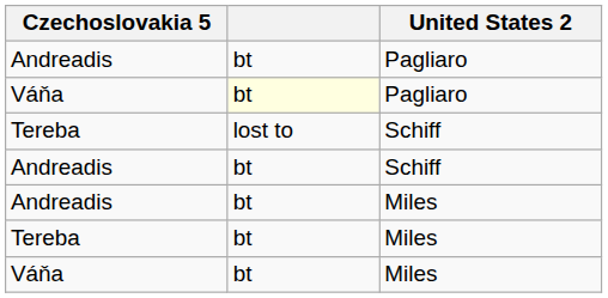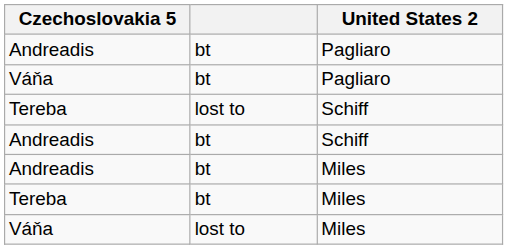 <table class="wikitable">
 <tr>
 <th width=150> Czechoslovakia 5</th>
 <th width=100></th>
 <th width=150> United States 2</th>
 </tr>
 <tr>
 <td>Andreadis</td>
 <td>bt</td>
 <td>Pagliaro</td>
 </tr>
 <tr>
 <td>Váňa</td>
-<td style="background: lightyellow;">bt</td>
+<td>bt</td>
 <td>Pagliaro</td>
 </tr>
 <tr>
 <td>Tereba</td>
 <td>lost to</td>
 <td>Schiff</td>
 </tr>
 <tr>
 <td>Andreadis</td>
 <td>bt</td>
 <td>Schiff</td>
 </tr>
 <tr>
 <td>Andreadis</td>
 <td>bt</td>
 <td>Miles</td>
 </tr>
 <tr>
 <td>Tereba</td>
 <td>bt</td>
 <td>Miles</td>
 </tr>
 <tr>
 <td>Váňa</td>
-<td>bt</td>
+<td>lost to</td>
 <td>Miles</td>
 </tr>
 </table>
